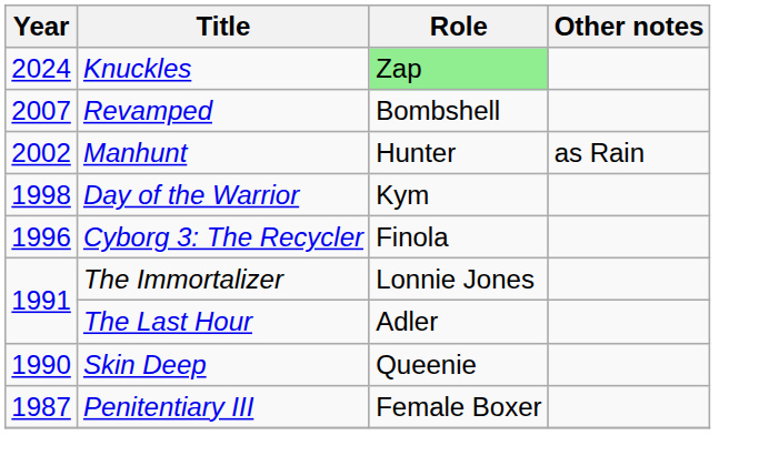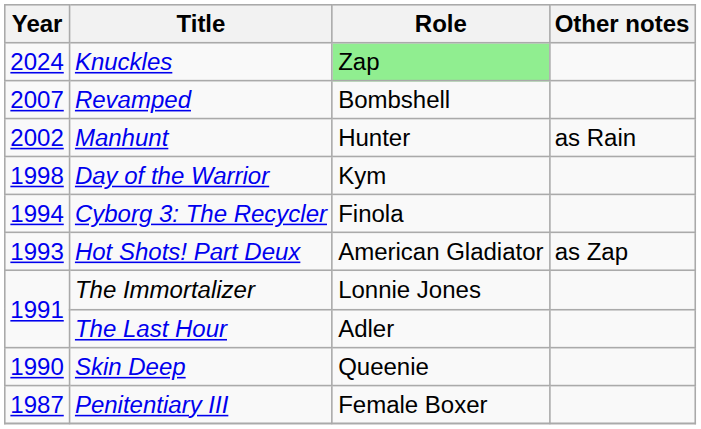 <table class="wikitable" style="font-size: 95%;">
 <tr>
 <th>Year</th>
 <th>Title</th>
 <th>Role</th>
 <th>Other notes</th>
 </tr>
 <tr>
 <td><a href='#'>2024</a></td>
 <td><em><a href='#'>Knuckles</a></em></td>
 <td style="background: lightgreen;">Zap</td>
 <td></td>
 </tr>
 <tr>
 <td><a href='#'>2007</a></td>
 <td><em><a href='#'>Revamped</a></em></td>
 <td>Bombshell</td>
 <td></td>
 </tr>
 <tr>
 <td><a href='#'>2002</a></td>
 <td><em><a href='#'>Manhunt</a></em></td>
 <td>Hunter</td>
 <td>as Rain</td>
 </tr>
 <tr>
 <td><a href='#'>1998</a></td>
 <td><em><a href='#'>Day of the Warrior</a></em></td>
 <td>Kym</td>
 <td></td>
 </tr>
 <tr>
-<td><a href='#'>1996</a></td>
+<td><a href='#'>1994</a></td>
 <td><em><a href='#'>Cyborg 3: The Recycler</a></em></td>
 <td>Finola</td>
 <td></td>
+</tr>
+<tr>
+<td><a href='#'>1993</a></td>
+<td><em><a href='#'>Hot Shots! Part Deux</a></em></td>
+<td>American Gladiator</td>
+<td>as Zap</td>
 </tr>
 <tr>
 <td rowspan="2"><a href='#'>1991</a></td>
 <td><em>The Immortalizer</em></td>
 <td>Lonnie Jones</td>
 <td></td>
 </tr>
 <tr>
 <td><em><a href='#'>The Last Hour</a></em></td>
 <td>Adler</td>
 <td></td>
 </tr>
 <tr>
 <td><a href='#'>1990</a></td>
 <td><em><a href='#'>Skin Deep</a></em></td>
 <td>Queenie</td>
 <td></td>
 </tr>
 <tr>
 <td><a href='#'>1987</a></td>
 <td><em><a href='#'>Penitentiary III</a></em></td>
 <td>Female Boxer</td>
 <td></td>
 </tr>
 <tr>
 </tr>
 </table>
